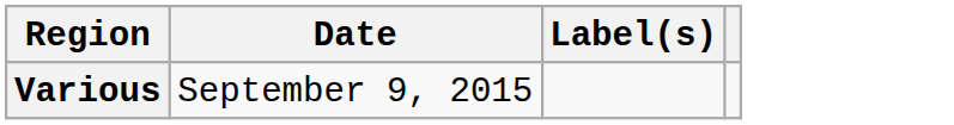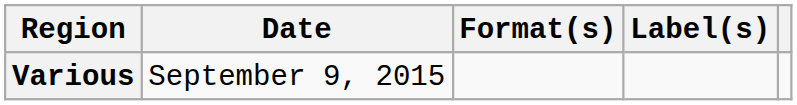 <table class="wikitable plainrowheaders">
 <tr>
 <th>Region</th>
 <th>Date</th>
+<th>Format(s)</th>
 <th>Label(s)</th>
 <th></th>
 </tr>
 <tr>
 <th scope="row">Various</th>
 <td>September 9, 2015</td>
 <td></td>
 <td></td>
+<td></td>
 </tr>
 </table>
